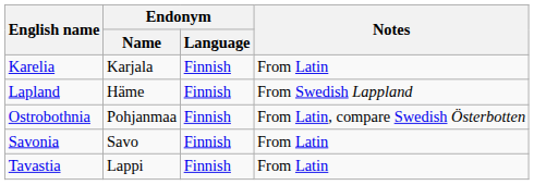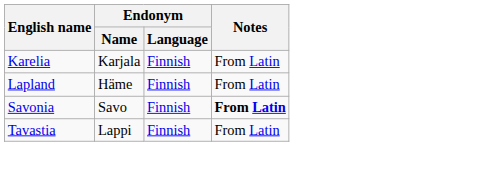 <table class="wikitable sortable mw-collapsible">
 <tr>
 <th rowspan="2">English name</th>
 <th colspan="2">Endonym</th>
 <th rowspan="2">Notes</th>
 </tr>
 <tr>
 <th>Name</th>
 <th>Language</th>
 </tr>
 <tr>
 <td><a href='#'>Karelia</a></td>
 <td>Karjala</td>
 <td><a href='#'>Finnish</a></td>
 <td>From <a href='#'>Latin</a></td>
 </tr>
 <tr>
 <td><a href='#'>Lapland</a></td>
 <td>Häme</td>
 <td><a href='#'>Finnish</a></td>
-<td>From <a href='#'>Swedish</a> <em>Lappland</em></td>
-</tr>
-<tr>
-<td><a href='#'>Ostrobothnia</a></td>
-<td>Pohjanmaa</td>
-<td><a href='#'>Finnish</a></td>
-<td>From <a href='#'>Latin</a>, compare <a href='#'>Swedish</a> <em>Österbotten</em></td>
+<td>From <a href='#'>Latin</a></td>
 </tr>
 <tr>
 <td><a href='#'>Savonia</a></td>
 <td>Savo</td>
 <td><a href='#'>Finnish</a></td>
-<td>From <a href='#'>Latin</a></td>
+<td><strong>From <a href='#'>Latin</a></strong></td>
 </tr>
 <tr>
 <td><a href='#'>Tavastia</a></td>
 <td>Lappi</td>
 <td><a href='#'>Finnish</a></td>
 <td>From <a href='#'>Latin</a></td>
 </tr>
 </table>
